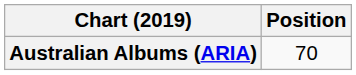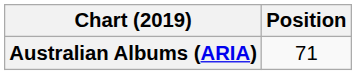 <table class="wikitable sortable plainrowheaders" style="text-align:center">
 <tr>
 <th scope="col">Chart (2019)</th>
 <th scope="col">Position</th>
 </tr>
 <tr>
 <th scope="row">Australian Albums (<a href='#'>ARIA</a>)</th>
-<td>70</td>
+<td>71</td>
 </tr>
 </table>
